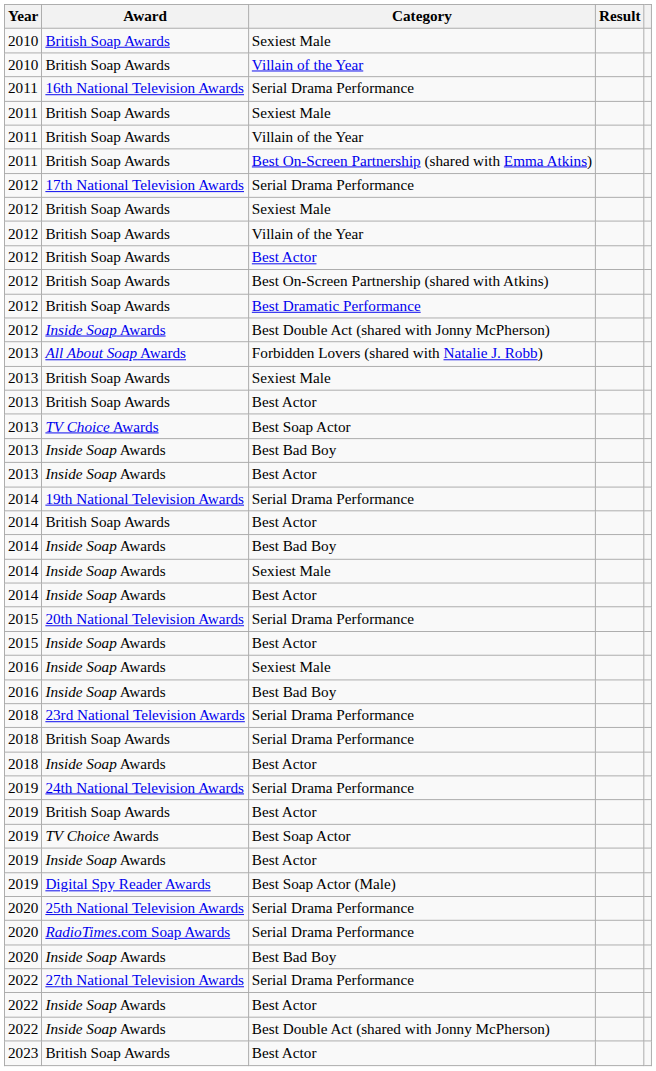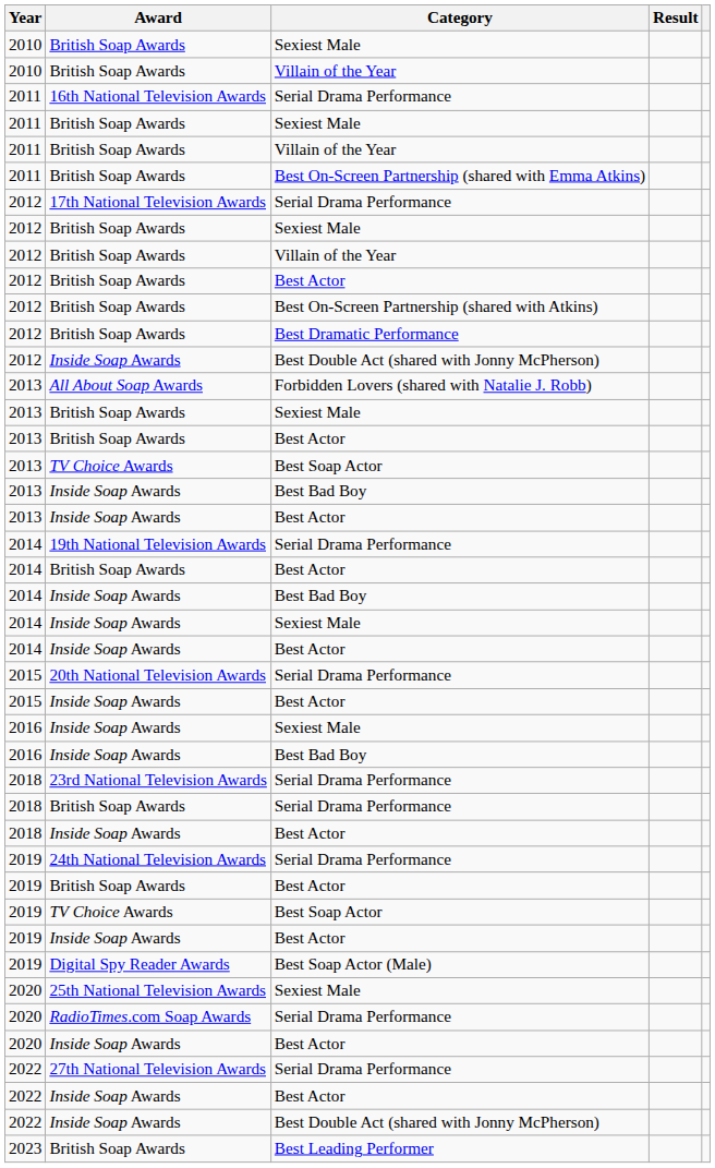 <table class="wikitable sortable">
 <tr>
 <th>Year</th>
 <th>Award</th>
 <th>Category</th>
 <th>Result</th>
 <th scope=col class=unsortable></th>
 </tr>
 <tr>
 <td>2010</td>
 <td><a href='#'>British Soap Awards</a></td>
 <td>Sexiest Male</td>
 <td></td>
 <td align="center"></td>
 </tr>
 <tr>
 <td>2010</td>
 <td>British Soap Awards</td>
 <td><a href='#'>Villain of the Year</a></td>
 <td></td>
 <td align="center"></td>
 </tr>
 <tr>
 <td>2011</td>
 <td><a href='#'>16th National Television Awards</a></td>
 <td>Serial Drama Performance</td>
 <td></td>
 <td align="center"></td>
 </tr>
 <tr>
 <td>2011</td>
 <td>British Soap Awards</td>
 <td>Sexiest Male</td>
 <td></td>
 <td align="center"></td>
 </tr>
 <tr>
 <td>2011</td>
 <td>British Soap Awards</td>
 <td>Villain of the Year</td>
 <td></td>
 <td align="center"></td>
 </tr>
 <tr>
 <td>2011</td>
 <td>British Soap Awards</td>
 <td><a href='#'>Best On-Screen Partnership</a> (shared with <a href='#'>Emma Atkins</a>)</td>
 <td></td>
 <td align="center"></td>
 </tr>
 <tr>
 <td>2012</td>
 <td><a href='#'>17th National Television Awards</a></td>
 <td>Serial Drama Performance</td>
 <td></td>
 <td align="center"></td>
 </tr>
 <tr>
 <td>2012</td>
 <td>British Soap Awards</td>
 <td>Sexiest Male</td>
 <td></td>
 <td align="center"></td>
 </tr>
 <tr>
 <td>2012</td>
 <td>British Soap Awards</td>
 <td>Villain of the Year</td>
 <td></td>
 <td align="center"></td>
 </tr>
 <tr>
 <td>2012</td>
 <td>British Soap Awards</td>
 <td><a href='#'>Best Actor</a></td>
 <td></td>
 <td align="center"></td>
 </tr>
 <tr>
 <td>2012</td>
 <td>British Soap Awards</td>
 <td>Best On-Screen Partnership (shared with Atkins)</td>
 <td></td>
 <td align="center"></td>
 </tr>
 <tr>
 <td>2012</td>
 <td>British Soap Awards</td>
 <td><a href='#'>Best Dramatic Performance</a></td>
 <td></td>
 <td align="center"></td>
 </tr>
 <tr>
 <td>2012</td>
 <td><a href='#'><em>Inside Soap</em> Awards</a></td>
 <td>Best Double Act (shared with Jonny McPherson)</td>
 <td></td>
 <td align="center"></td>
 </tr>
 <tr>
 <td>2013</td>
 <td><a href='#'><em>All About Soap</em> Awards</a></td>
 <td>Forbidden Lovers (shared with <a href='#'>Natalie J. Robb</a>)</td>
 <td></td>
 <td align="center"></td>
 </tr>
 <tr>
 <td>2013</td>
 <td>British Soap Awards</td>
 <td>Sexiest Male</td>
 <td></td>
 <td align="center"></td>
 </tr>
 <tr>
 <td>2013</td>
 <td>British Soap Awards</td>
 <td>Best Actor</td>
 <td></td>
 <td align="center"></td>
 </tr>
 <tr>
 <td>2013</td>
 <td><a href='#'><em>TV Choice</em> Awards</a></td>
 <td>Best Soap Actor</td>
 <td></td>
 <td align="center"></td>
 </tr>
 <tr>
 <td>2013</td>
 <td><em>Inside Soap</em> Awards</td>
 <td>Best Bad Boy</td>
 <td></td>
 <td align="center"></td>
 </tr>
 <tr>
 <td>2013</td>
 <td><em>Inside Soap</em> Awards</td>
 <td>Best Actor</td>
 <td></td>
 <td align="center"></td>
 </tr>
 <tr>
 <td>2014</td>
 <td><a href='#'>19th National Television Awards</a></td>
 <td>Serial Drama Performance</td>
 <td></td>
 <td align="center"></td>
 </tr>
 <tr>
 <td>2014</td>
 <td>British Soap Awards</td>
 <td>Best Actor</td>
 <td></td>
 <td align="center"></td>
 </tr>
 <tr>
 <td>2014</td>
 <td><em>Inside Soap</em> Awards</td>
 <td>Best Bad Boy</td>
 <td></td>
 <td align="center"></td>
 </tr>
 <tr>
 <td>2014</td>
 <td><em>Inside Soap</em> Awards</td>
 <td>Sexiest Male</td>
 <td></td>
 <td align="center"></td>
 </tr>
 <tr>
 <td>2014</td>
 <td><em>Inside Soap</em> Awards</td>
 <td>Best Actor</td>
 <td></td>
 <td align="center"></td>
 </tr>
 <tr>
 <td>2015</td>
 <td><a href='#'>20th National Television Awards</a></td>
 <td>Serial Drama Performance</td>
 <td></td>
 <td align="center"></td>
 </tr>
 <tr>
 <td>2015</td>
 <td><em>Inside Soap</em> Awards</td>
 <td>Best Actor</td>
 <td></td>
 <td align="center"></td>
 </tr>
 <tr>
 <td>2016</td>
 <td><em>Inside Soap</em> Awards</td>
 <td>Sexiest Male</td>
 <td></td>
 <td align="center"></td>
 </tr>
 <tr>
 <td>2016</td>
 <td><em>Inside Soap</em> Awards</td>
 <td>Best Bad Boy</td>
 <td></td>
 <td align="center"></td>
 </tr>
 <tr>
 <td>2018</td>
 <td><a href='#'>23rd National Television Awards</a></td>
 <td>Serial Drama Performance</td>
 <td></td>
 <td align="center"></td>
 </tr>
 <tr>
 <td>2018</td>
 <td>British Soap Awards</td>
 <td>Serial Drama Performance</td>
 <td></td>
 <td align="center"></td>
 </tr>
 <tr>
 <td>2018</td>
 <td><em>Inside Soap</em> Awards</td>
 <td>Best Actor</td>
 <td></td>
 <td align="center"></td>
 </tr>
 <tr>
 <td>2019</td>
 <td><a href='#'>24th National Television Awards</a></td>
 <td>Serial Drama Performance</td>
 <td></td>
 <td align="center"></td>
 </tr>
 <tr>
 <td>2019</td>
 <td>British Soap Awards</td>
 <td>Best Actor</td>
 <td></td>
 <td align="center"></td>
 </tr>
 <tr>
 <td>2019</td>
 <td><em>TV Choice</em> Awards</td>
 <td>Best Soap Actor</td>
 <td></td>
 <td align="center"></td>
 </tr>
 <tr>
 <td>2019</td>
 <td><em>Inside Soap</em> Awards</td>
 <td>Best Actor</td>
 <td></td>
 <td align="center"></td>
 </tr>
 <tr>
 <td>2019</td>
 <td><a href='#'>Digital Spy Reader Awards</a></td>
 <td>Best Soap Actor (Male)</td>
 <td></td>
 <td align="center"></td>
 </tr>
 <tr>
 <td>2020</td>
 <td><a href='#'>25th National Television Awards</a></td>
-<td>Serial Drama Performance</td>
+<td>Sexiest Male</td>
 <td></td>
 <td align="center"></td>
 </tr>
 <tr>
 <td>2020</td>
 <td><a href='#'><em>RadioTimes</em>.com Soap Awards</a></td>
 <td>Serial Drama Performance</td>
 <td></td>
 <td align="center"></td>
 </tr>
 <tr>
 <td>2020</td>
 <td><em>Inside Soap</em> Awards</td>
-<td>Best Bad Boy</td>
+<td>Best Actor</td>
 <td></td>
 <td align="center"></td>
 </tr>
 <tr>
 <td>2022</td>
 <td><a href='#'>27th National Television Awards</a></td>
 <td>Serial Drama Performance</td>
 <td></td>
 <td align="center"></td>
 </tr>
 <tr>
 <td>2022</td>
 <td><em>Inside Soap</em> Awards</td>
 <td>Best Actor</td>
 <td></td>
 <td align="center"></td>
 </tr>
 <tr>
 <td>2022</td>
 <td><em>Inside Soap</em> Awards</td>
 <td>Best Double Act (shared with Jonny McPherson)</td>
 <td></td>
 <td align="center"></td>
 </tr>
 <tr>
 <td>2023</td>
 <td>British Soap Awards</td>
-<td>Best Actor</td>
+<td><a href='#'>Best Leading Performer</a></td>
 <td></td>
 <td align="center"></td>
 </tr>
 </table>
